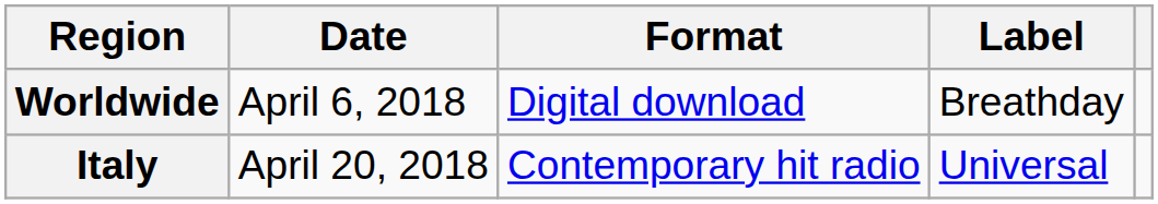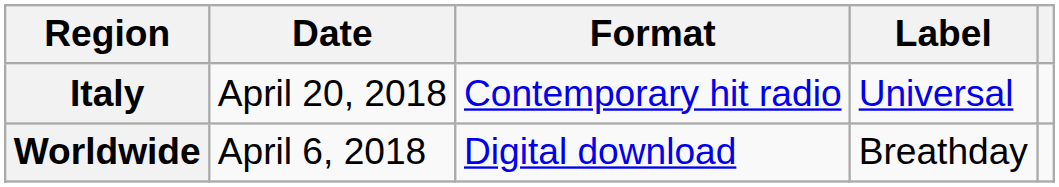 <table class="wikitable">
 <tr>
 <th scope="row">Region</th>
 <th scope="row">Date</th>
 <th scope="row">Format</th>
 <th scope="row">Label</th>
 <th scope="row"></th>
 </tr>
 <tr>
+<th scope="row">Italy</th>
+<td>April 20, 2018</td>
+<td><a href='#'>Contemporary hit radio</a></td>
+<td><a href='#'>Universal</a></td>
+<td></td>
+</tr>
+<tr>
 <th scope="row">Worldwide</th>
 <td>April 6, 2018</td>
 <td><a href='#'>Digital download</a></td>
 <td>Breathday</td>
 <td></td>
 </tr>
-<tr>
-<th scope="row">Italy</th>
-<td>April 20, 2018</td>
-<td><a href='#'>Contemporary hit radio</a></td>
-<td><a href='#'>Universal</a></td>
-<td></td>
-</tr>
 </table>
